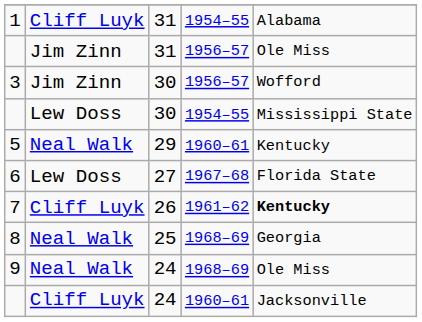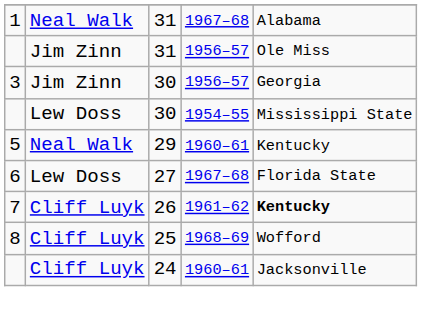 <table class="wikitable">
 <tr>
 </tr>
 <tr>
 <td>1</td>
-<td><a href='#'>Cliff Luyk</a></td>
+<td><a href='#'>Neal Walk</a></td>
 <td>31</td>
-<td style="font-size:80%;"><a href='#'>1954–55</a></td>
+<td style="font-size:80%;"><a href='#'>1967–68</a></td>
 <td style="font-size:80%;">Alabama</td>
 </tr>
 <tr>
 <td></td>
 <td>Jim Zinn</td>
 <td>31</td>
 <td style="font-size:80%;"><a href='#'>1956–57</a></td>
 <td style="font-size:80%;">Ole Miss</td>
 </tr>
 <tr>
 <td>3</td>
 <td>Jim Zinn</td>
 <td>30</td>
 <td style="font-size:80%;"><a href='#'>1956–57</a></td>
-<td style="font-size:80%;">Wofford</td>
+<td style="font-size:80%;">Georgia</td>
 </tr>
 <tr>
 <td></td>
 <td>Lew Doss</td>
 <td>30</td>
 <td style="font-size:80%;"><a href='#'>1954–55</a></td>
 <td style="font-size:80%;">Mississippi State</td>
 </tr>
 <tr>
 <td>5</td>
 <td><a href='#'>Neal Walk</a></td>
 <td>29</td>
 <td style="font-size:80%;"><a href='#'>1960–61</a></td>
 <td style="font-size:80%;">Kentucky</td>
 </tr>
 <tr>
 <td>6</td>
 <td>Lew Doss</td>
 <td>27</td>
 <td style="font-size:80%;"><a href='#'>1967–68</a></td>
 <td style="font-size:80%;">Florida State</td>
 </tr>
 <tr>
 <td>7</td>
 <td><a href='#'>Cliff Luyk</a></td>
 <td>26</td>
 <td style="font-size:80%;"><a href='#'>1961–62</a></td>
 <td style="font-size:80%;"><strong>Kentucky</strong></td>
 </tr>
 <tr>
 <td>8</td>
-<td><a href='#'>Neal Walk</a></td>
+<td><a href='#'>Cliff Luyk</a></td>
 <td>25</td>
 <td style="font-size:80%;"><a href='#'>1968–69</a></td>
-<td style="font-size:80%;">Georgia</td>
-</tr>
-<tr>
-<td>9</td>
-<td><a href='#'>Neal Walk</a></td>
-<td>24</td>
-<td style="font-size:80%;"><a href='#'>1968–69</a></td>
-<td style="font-size:80%;">Ole Miss</td>
+<td style="font-size:80%;">Wofford</td>
 </tr>
 <tr>
 <td></td>
 <td><a href='#'>Cliff Luyk</a></td>
 <td>24</td>
 <td style="font-size:80%;"><a href='#'>1960–61</a></td>
 <td style="font-size:80%;">Jacksonville</td>
 </tr>
 </table>
